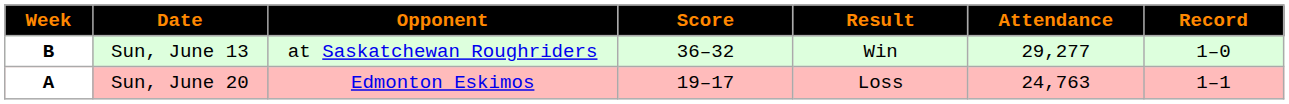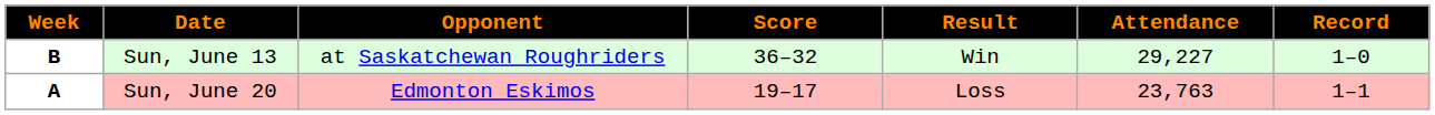 <table class="wikitable sortable">
 <tr>
 <th style="background:black; color:#ff8800; width:5%;">Week</th>
 <th style="background:black; color:#ff8800; width:10%;">Date</th>
 <th style="background:black; color:#ff8800; width:20%;">Opponent</th>
 <th style="background:black; color:#ff8800; width:10%;">Score</th>
 <th style="background:black; color:#ff8800; width:10%;">Result</th>
 <th style="background:black; color:#ff8800; width:10%;">Attendance</th>
 <th style="background:black; color:#ff8800; width:8%;">Record</th>
 </tr>
 <tr style="text-align:center; background:#dfd;">
 <td style="background:white;"><span><strong>B</strong></span></td>
 <td>Sun, June 13</td>
 <td>at <a href='#'>Saskatchewan Roughriders</a></td>
 <td>36–32</td>
 <td>Win</td>
-<td>29,277</td>
+<td>29,227</td>
 <td>1–0</td>
 </tr>
 <tr style="text-align:center; background:#fbb;">
 <td style="background:white;"><span><strong>A</strong></span></td>
 <td>Sun, June 20</td>
 <td><a href='#'>Edmonton Eskimos</a></td>
 <td>19–17</td>
 <td>Loss</td>
-<td>24,763</td>
+<td>23,763</td>
 <td>1–1</td>
 </tr>
 </table>
